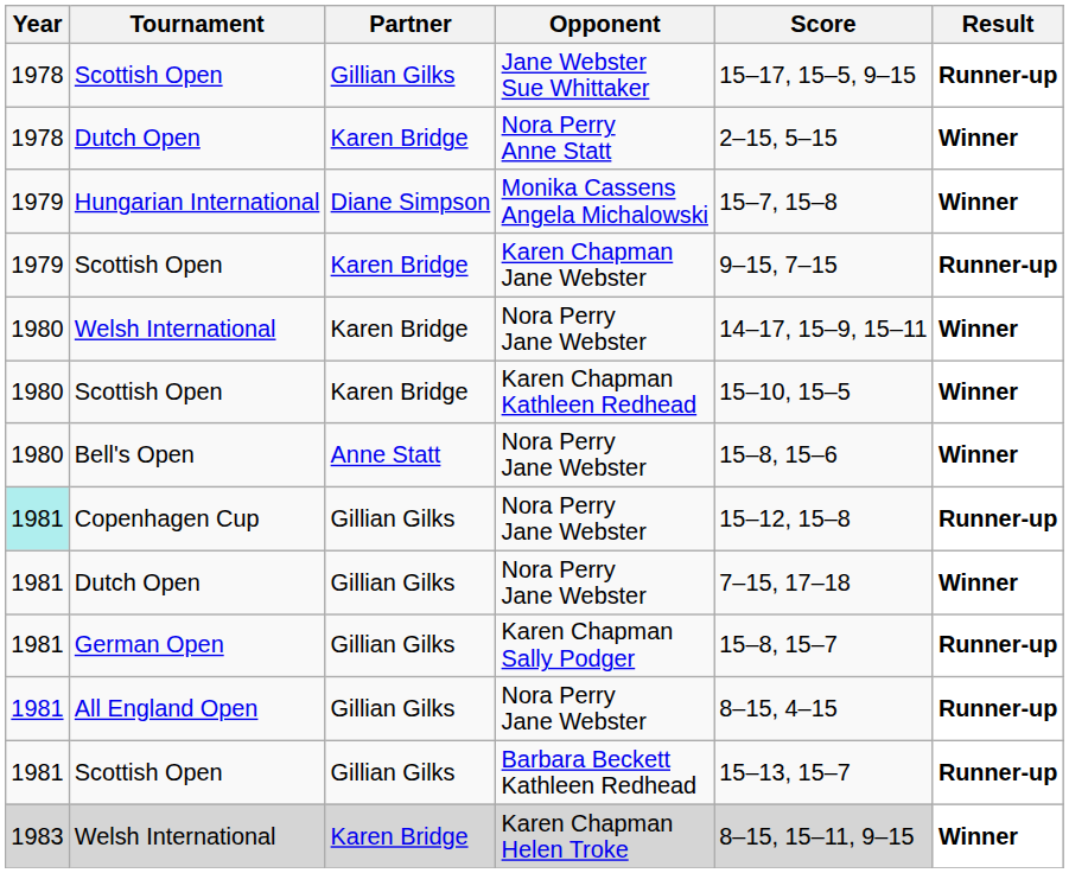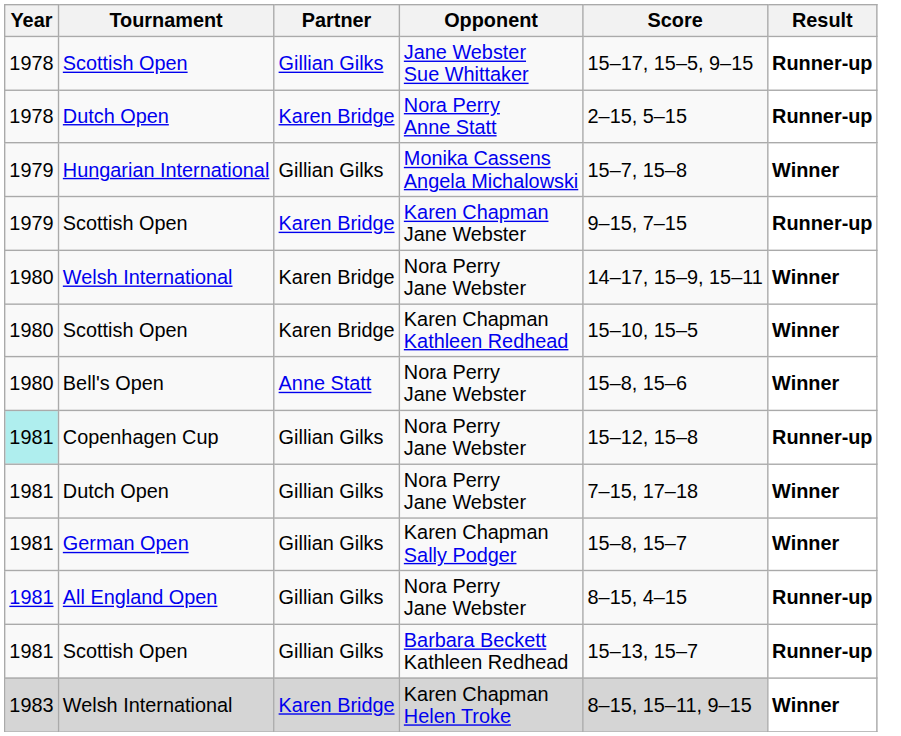 <table class="sortable wikitable" style="font-size: 90%;">
 <tr>
 <th>Year</th>
 <th>Tournament</th>
 <th>Partner</th>
 <th>Opponent</th>
 <th>Score</th>
 <th>Result</th>
 </tr>
 <tr>
 <td align="center">1978</td>
 <td align="left"><a href='#'>Scottish Open</a></td>
 <td align="left"> <a href='#'>Gillian Gilks</a></td>
 <td align="left"> <a href='#'>Jane Webster</a><br> <a href='#'>Sue Whittaker</a></td>
 <td align="left">15–17, 15–5, 9–15</td>
 <td style="text-align:left; background: white"> <strong>Runner-up</strong></td>
 </tr>
 <tr>
 <td align="center">1978</td>
 <td align="left"><a href='#'>Dutch Open</a></td>
 <td align="left"> <a href='#'>Karen Bridge</a></td>
 <td align="left"> <a href='#'>Nora Perry</a><br> <a href='#'>Anne Statt</a></td>
 <td align="left">2–15, 5–15</td>
-<td style="text-align:left; background: white"> <strong>Winner</strong></td>
+<td style="text-align:left; background: white"> <strong>Runner-up</strong></td>
 </tr>
 <tr>
 <td align="center">1979</td>
 <td align="left"><a href='#'>Hungarian International</a></td>
-<td align="left"> <a href='#'>Diane Simpson</a></td>
+<td align="left"> Gillian Gilks</td>
 <td align="left"> <a href='#'>Monika Cassens</a><br> <a href='#'>Angela Michalowski</a></td>
 <td align="left">15–7, 15–8</td>
 <td style="text-align:left; background: white"> <strong>Winner</strong></td>
 </tr>
 <tr>
 <td align="center">1979</td>
 <td align="left">Scottish Open</td>
 <td align="left"> <a href='#'>Karen Bridge</a></td>
 <td align="left"> <a href='#'>Karen Chapman</a><br> Jane Webster</td>
 <td align="left">9–15, 7–15</td>
 <td style="text-align:left; background: white"> <strong>Runner-up</strong></td>
 </tr>
 <tr>
 <td align="center">1980</td>
 <td align="left"><a href='#'>Welsh International</a></td>
 <td align="left"> Karen Bridge</td>
 <td align="left"> Nora Perry<br> Jane Webster</td>
 <td align="left">14–17, 15–9, 15–11</td>
 <td style="text-align:left; background: white"> <strong>Winner</strong></td>
 </tr>
 <tr>
 <td align="center">1980</td>
 <td align="left">Scottish Open</td>
 <td align="left"> Karen Bridge</td>
 <td align="left"> Karen Chapman<br> <a href='#'>Kathleen Redhead</a></td>
 <td align="left">15–10, 15–5</td>
 <td style="text-align:left; background: white"> <strong>Winner</strong></td>
 </tr>
 <tr>
 <td align="center">1980</td>
 <td align="left">Bell's Open</td>
 <td align="left"> <a href='#'>Anne Statt</a></td>
 <td align="left"> Nora Perry<br> Jane Webster</td>
 <td align="left">15–8, 15–6</td>
 <td style="text-align:left; background: white"> <strong>Winner</strong></td>
 </tr>
 <tr>
 <td align="center" style="background: paleturquoise;">1981</td>
 <td align="left">Copenhagen Cup</td>
 <td align="left"> Gillian Gilks</td>
 <td align="left"> Nora Perry<br> Jane Webster</td>
 <td align="left">15–12, 15–8</td>
 <td style="text-align:left; background: white"> <strong>Runner-up</strong></td>
 </tr>
 <tr>
 <td align="center">1981</td>
 <td align="left">Dutch Open</td>
 <td align="left"> Gillian Gilks</td>
 <td align="left"> Nora Perry<br> Jane Webster</td>
 <td align="left">7–15, 17–18</td>
 <td style="text-align:left; background: white"> <strong>Winner</strong></td>
 </tr>
 <tr>
 <td align="center">1981</td>
 <td align="left"><a href='#'>German Open</a></td>
 <td align="left"> Gillian Gilks</td>
 <td align="left"> Karen Chapman<br> <a href='#'>Sally Podger</a></td>
 <td align="left">15–8, 15–7</td>
-<td style="text-align:left; background: white"> <strong>Runner-up</strong></td>
+<td style="text-align:left; background: white"> <strong>Winner</strong></td>
 </tr>
 <tr>
 <td align="center"><a href='#'>1981</a></td>
 <td align="left"><a href='#'>All England Open</a></td>
 <td align="left"> Gillian Gilks</td>
 <td align="left"> Nora Perry<br> Jane Webster</td>
 <td align="left">8–15, 4–15</td>
 <td style="text-align:left; background: white"> <strong>Runner-up</strong></td>
 </tr>
 <tr>
 <td align="center">1981</td>
 <td align="left">Scottish Open</td>
 <td align="left"> Gillian Gilks</td>
 <td align="left"> <a href='#'>Barbara Beckett</a><br> Kathleen Redhead</td>
 <td align="left">15–13, 15–7</td>
 <td style="text-align:left; background: white"> <strong>Runner-up</strong></td>
 </tr>
 <tr style="background:#D5D5D5">
 <td align="center">1983</td>
 <td align="left">Welsh International</td>
 <td align="left"> <a href='#'>Karen Bridge</a></td>
 <td align="left"> Karen Chapman<br> <a href='#'>Helen Troke</a></td>
 <td align="left">8–15, 15–11, 9–15</td>
 <td style="text-align:left; background: white"> <strong>Winner</strong></td>
 </tr>
 </table>
